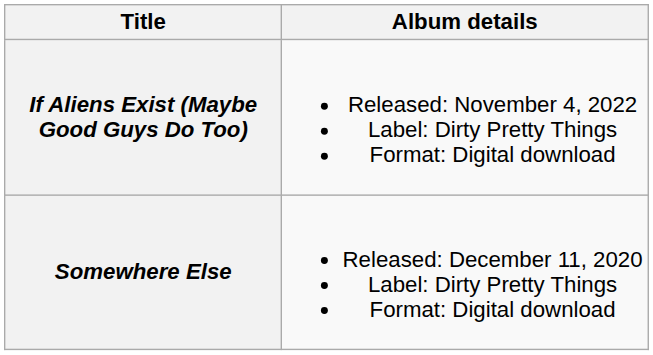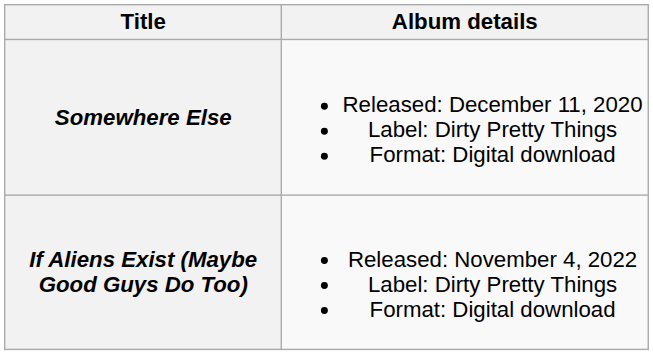 <table class="wikitable plainrowheaders" style="text-align:center;">
 <tr>
 <th scope="col" rowspan="1" style="width:12em;">Title</th>
 <th scope="col" rowspan="1">Album details</th>
 </tr>
 <tr>
+<th scope="row"><em>Somewhere Else</em></th>
+<td><br><ul><li>Released: December 11, 2020</li><li>Label: Dirty Pretty Things</li><li>Format: Digital download</li></ul></td>
+</tr>
+<tr>
 <th scope="row"><em>If Aliens Exist (Maybe Good Guys Do Too)</em></th>
 <td><br><ul><li>Released: November 4, 2022</li><li>Label: Dirty Pretty Things</li><li>Format: Digital download</li></ul></td>
 </tr>
-<tr>
-<th scope="row"><em>Somewhere Else</em></th>
-<td><br><ul><li>Released: December 11, 2020</li><li>Label: Dirty Pretty Things</li><li>Format: Digital download</li></ul></td>
-</tr>
 </table>
